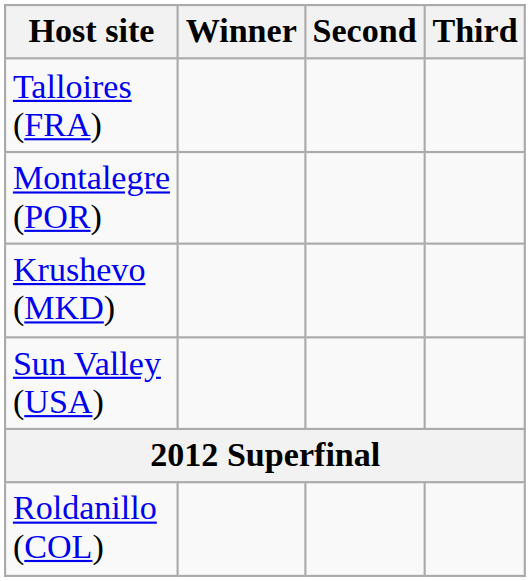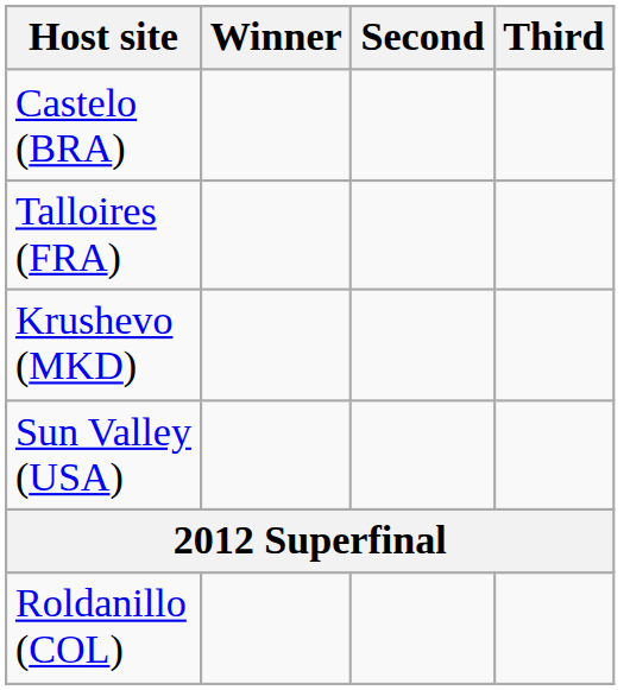 <table class="wikitable">
 <tr>
 <th>Host site</th>
 <th>Winner</th>
 <th>Second</th>
 <th>Third</th>
 </tr>
 <tr>
-<td><a href='#'>Talloires</a> <br> (<a href='#'>FRA</a>)</td>
+<td><a href='#'>Castelo</a> <br> (<a href='#'>BRA</a>)</td>
 <td> <br> </td>
 <td> <br> </td>
 <td> <br> </td>
 </tr>
 <tr>
-<td><a href='#'>Montalegre</a> <br> (<a href='#'>POR</a>)</td>
+<td><a href='#'>Talloires</a> <br> (<a href='#'>FRA</a>)</td>
 <td> <br> </td>
 <td> <br> </td>
 <td> <br> </td>
 </tr>
 <tr>
 <td><a href='#'>Krushevo</a> <br> (<a href='#'>MKD</a>)</td>
 <td> <br> </td>
 <td> <br> </td>
 <td> <br> </td>
 </tr>
 <tr>
 <td><a href='#'>Sun Valley</a> <br> (<a href='#'>USA</a>)</td>
 <td> <br> </td>
 <td> <br> </td>
 <td> <br> </td>
 </tr>
 <tr>
 <th Colspan=4>2012 Superfinal</th>
 </tr>
 <tr>
 <td><a href='#'>Roldanillo</a> <br> (<a href='#'>COL</a>)</td>
 <td> <br> </td>
 <td> <br> </td>
 <td> <br> </td>
 </tr>
 </table>
